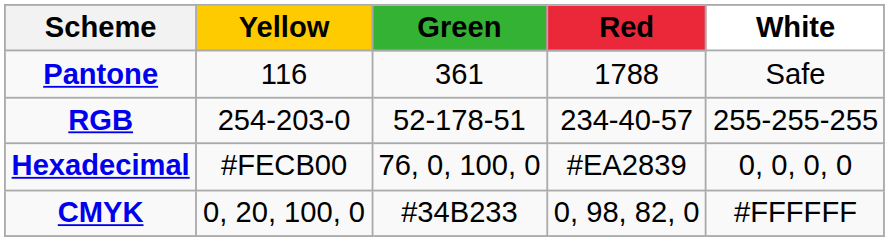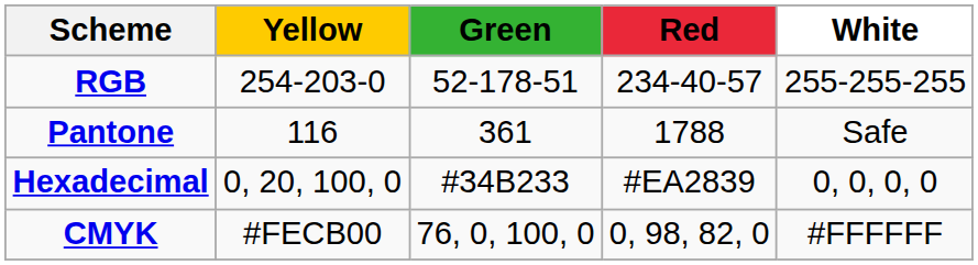 <table class="wikitable" style="text-align:center;">
 <tr>
 <th>Scheme</th>
 <th style="background-color:#FECB00">Yellow</th>
 <th style="background-color:#34B233"><span>Green</span></th>
 <th style="background-color:#EA2839"><span>Red</span></th>
 <th style="background-color:#FFFFFF">White</th>
 </tr>
 <tr>
+<td><strong><a href='#'>RGB</a></strong></td>
+<td>254-203-0</td>
+<td>52-178-51</td>
+<td>234-40-57</td>
+<td>255-255-255</td>
+</tr>
+<tr>
 <td><strong><a href='#'>Pantone</a></strong></td>
 <td>116</td>
 <td>361</td>
 <td>1788</td>
 <td>Safe</td>
 </tr>
 <tr>
-<td><strong><a href='#'>RGB</a></strong></td>
-<td>254-203-0</td>
-<td>52-178-51</td>
-<td>234-40-57</td>
-<td>255-255-255</td>
-</tr>
-<tr>
 <td><strong><a href='#'>Hexadecimal</a></strong></td>
-<td>#FECB00</td>
-<td>76, 0, 100, 0</td>
+<td>0, 20, 100, 0</td>
+<td>#34B233</td>
 <td>#EA2839</td>
 <td>0, 0, 0, 0</td>
 </tr>
 <tr>
 <td><strong><a href='#'>CMYK</a></strong></td>
-<td>0, 20, 100, 0</td>
-<td>#34B233</td>
+<td>#FECB00</td>
+<td>76, 0, 100, 0</td>
 <td>0, 98, 82, 0</td>
 <td>#FFFFFF</td>
 </tr>
 </table>
